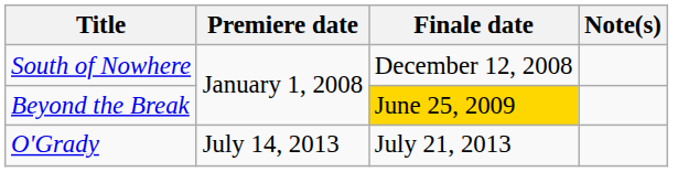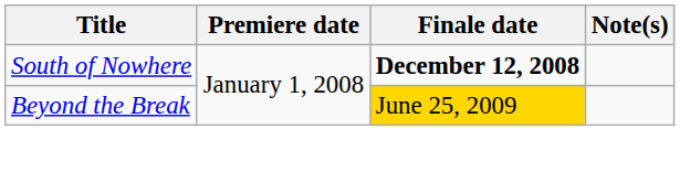 <table class="wikitable sortable">
 <tr>
 <th>Title</th>
 <th>Premiere date</th>
 <th>Finale date</th>
 <th class="unsortable">Note(s)</th>
 </tr>
 <tr>
 <td><em><a href='#'>South of Nowhere</a></em></td>
 <td rowspan=2>January 1, 2008</td>
-<td>December 12, 2008</td>
+<td><strong>December 12, 2008</strong></td>
 <td></td>
 </tr>
 <tr>
 <td><em><a href='#'>Beyond the Break</a></em></td>
 <td style="background: gold;">June 25, 2009</td>
 <td></td>
 </tr>
-<tr>
-<td><em><a href='#'>O'Grady</a></em></td>
-<td>July 14, 2013</td>
-<td>July 21, 2013</td>
-<td></td>
-</tr>
 </table>
